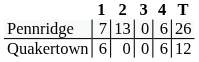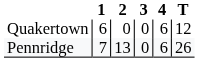 <table style="border-collapse: collapse;">
 <tr>
 <th style="text-align: left;"></th>
 <th style="text-align: center; padding: 0px 3px 0px 3px; width:12px;">1</th>
 <th style="text-align: center; padding: 0px 3px 0px 3px; width:12px;">2</th>
 <th style="text-align: center; padding: 0px 3px 0px 3px; width:12px;">3</th>
 <th style="text-align: center; padding: 0px 3px 0px 3px; width:12px;">4</th>
 <th style="text-align: center; padding: 0px 3px 0px 3px; width:12px;">T</th>
 </tr>
 <tr>
+<td style="text-align: left; padding: 0px 3px 0px 3px;">Quakertown</td>
+<td style="border-left: 1px solid black; text-align: right; padding: 0px 3px 0px 3px;">6</td>
+<td style="border-left: 1px solid black; text-align: right; padding: 0px 3px 0px 3px;">0</td>
+<td style="border-left: 1px solid black; text-align: right; padding: 0px 3px 0px 3px;">0</td>
+<td style="border-left: 1px solid black; text-align: right; padding: 0px 3px 0px 3px;">6</td>
+<td style="border-left: 1px solid black; text-align: right; padding: 0px 3px 0px 3px;">12</td>
+</tr>
+<tr>
 <td style="background: #f8f9fa; text-align: left; border-bottom: 1px solid black; padding: 0px 3px 0px 3px;">Pennridge</td>
 <td style="background: #f8f9fa; border-left: 1px solid black; border-bottom: 1px solid black; text-align: right; padding: 0px 3px 0px 3px;">7</td>
 <td style="background: #f8f9fa; border-left: 1px solid black; border-bottom: 1px solid black; text-align: right; padding: 0px 3px 0px 3px;">13</td>
 <td style="background: #f8f9fa; border-left: 1px solid black; border-bottom: 1px solid black; text-align: right; padding: 0px 3px 0px 3px;">0</td>
 <td style="background: #f8f9fa; border-left: 1px solid black; border-bottom: 1px solid black; text-align: right; padding: 0px 3px 0px 3px;">6</td>
 <td style="background: #f8f9fa; border-left: 1px solid black; border-bottom: 1px solid black; text-align: right; padding: 0px 3px 0px 3px;">26</td>
 </tr>
-<tr>
-<td style="text-align: left; padding: 0px 3px 0px 3px;">Quakertown</td>
-<td style="border-left: 1px solid black; text-align: right; padding: 0px 3px 0px 3px;">6</td>
-<td style="border-left: 1px solid black; text-align: right; padding: 0px 3px 0px 3px;">0</td>
-<td style="border-left: 1px solid black; text-align: right; padding: 0px 3px 0px 3px;">0</td>
-<td style="border-left: 1px solid black; text-align: right; padding: 0px 3px 0px 3px;">6</td>
-<td style="border-left: 1px solid black; text-align: right; padding: 0px 3px 0px 3px;">12</td>
-</tr>
 </table>
